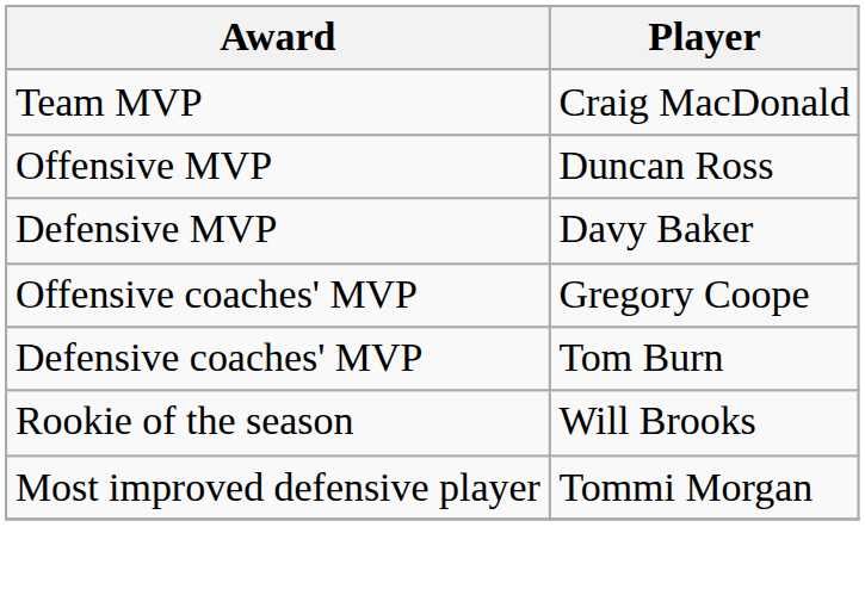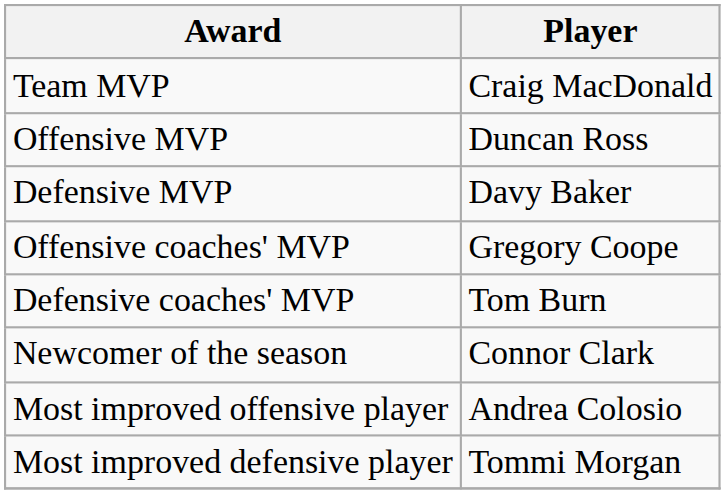 <table class="wikitable">
 <tr>
 <th>Award</th>
 <th>Player</th>
 </tr>
 <tr>
 <td>Team MVP</td>
 <td>Craig MacDonald</td>
 </tr>
 <tr>
 <td>Offensive MVP</td>
 <td>Duncan Ross</td>
 </tr>
 <tr>
 <td>Defensive MVP</td>
 <td>Davy Baker</td>
 </tr>
 <tr>
 <td>Offensive coaches' MVP</td>
 <td>Gregory Coope</td>
 </tr>
 <tr>
 <td>Defensive coaches' MVP</td>
 <td>Tom Burn</td>
 </tr>
 <tr>
-<td>Rookie of the season</td>
-<td>Will Brooks</td>
+<td>Newcomer of the season</td>
+<td>Connor Clark</td>
+</tr>
+<tr>
+<td>Most improved offensive player</td>
+<td>Andrea Colosio</td>
 </tr>
 <tr>
 <td>Most improved defensive player</td>
 <td>Tommi Morgan</td>
 </tr>
 <tr>
 </tr>
 </table>
